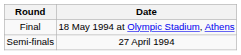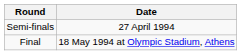 <table class="wikitable" style="text-align:center">
 <tr>
 <th>Round</th>
 <th>Date</th>
 </tr>
 <tr>
+<td>Semi-finals</td>
+<td>27 April 1994</td>
+</tr>
+<tr>
 <td>Final</td>
 <td>18 May 1994 at <a href='#'>Olympic Stadium</a>, <a href='#'>Athens</a></td>
 </tr>
-<tr>
-<td>Semi-finals</td>
-<td>27 April 1994</td>
-</tr>
 </table>
